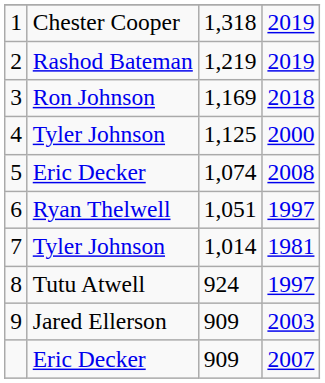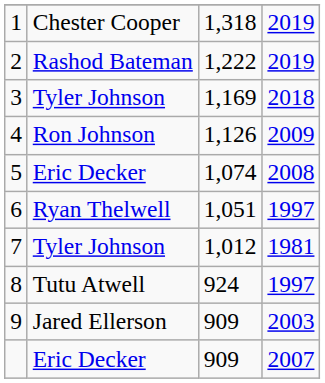 <table class="wikitable">
 <tr>
 </tr>
 <tr>
 <td>1</td>
 <td>Chester Cooper</td>
 <td>1,318</td>
 <td><a href='#'>2019</a></td>
 </tr>
 <tr>
 <td>2</td>
 <td><a href='#'>Rashod Bateman</a></td>
-<td>1,219</td>
+<td>1,222</td>
 <td><a href='#'>2019</a></td>
 </tr>
 <tr>
 <td>3</td>
-<td><a href='#'>Ron Johnson</a></td>
+<td><a href='#'>Tyler Johnson</a></td>
 <td>1,169</td>
 <td><a href='#'>2018</a></td>
 </tr>
 <tr>
 <td>4</td>
-<td><a href='#'>Tyler Johnson</a></td>
-<td>1,125</td>
-<td><a href='#'>2000</a></td>
+<td><a href='#'>Ron Johnson</a></td>
+<td>1,126</td>
+<td><a href='#'>2009</a></td>
 </tr>
 <tr>
 <td>5</td>
 <td><a href='#'>Eric Decker</a></td>
 <td>1,074</td>
 <td><a href='#'>2008</a></td>
 </tr>
 <tr>
 <td>6</td>
 <td><a href='#'>Ryan Thelwell</a></td>
 <td>1,051</td>
 <td><a href='#'>1997</a></td>
 </tr>
 <tr>
 <td>7</td>
 <td><a href='#'>Tyler Johnson</a></td>
-<td>1,014</td>
+<td>1,012</td>
 <td><a href='#'>1981</a></td>
 </tr>
 <tr>
 <td>8</td>
 <td>Tutu Atwell</td>
 <td>924</td>
 <td><a href='#'>1997</a></td>
 </tr>
 <tr>
 <td>9</td>
 <td>Jared Ellerson</td>
 <td>909</td>
 <td><a href='#'>2003</a></td>
 </tr>
 <tr>
 <td></td>
 <td><a href='#'>Eric Decker</a></td>
 <td>909</td>
 <td><a href='#'>2007</a></td>
 </tr>
 </table>
